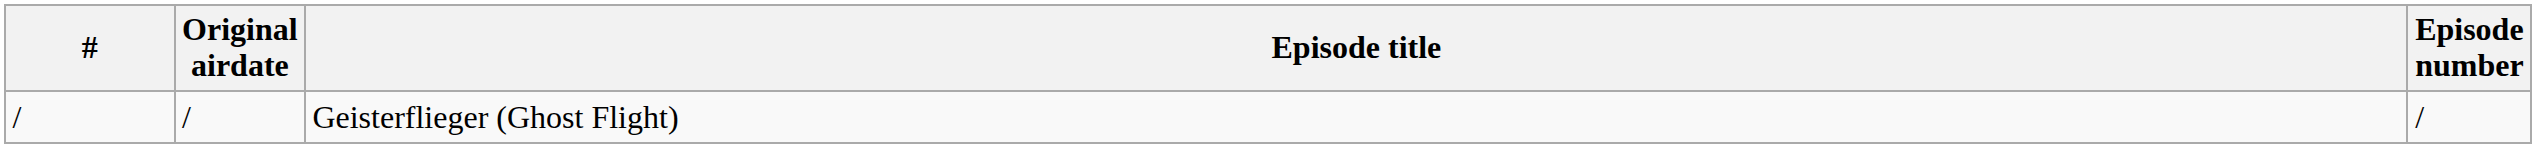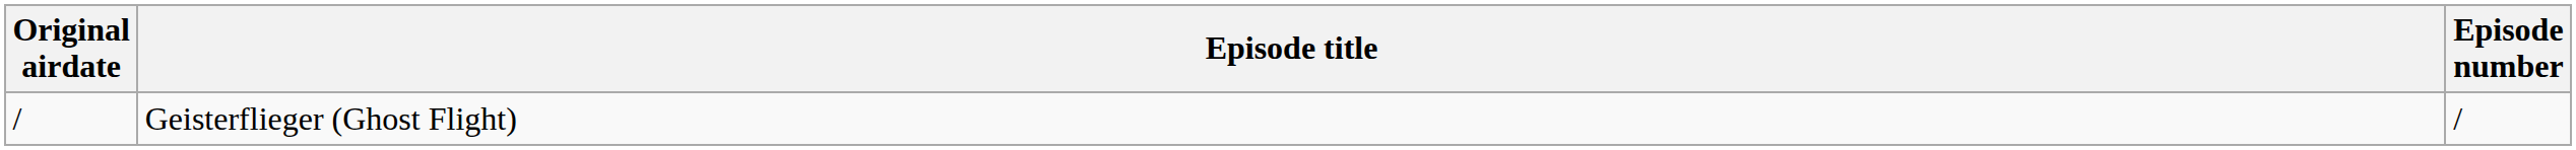 <table class="wikitable"  width="100%">
 <tr>
-<th>#</th>
 <th width="10px">Original airdate</th>
 <th>Episode title</th>
 <th width="10px">Episode number</th>
 </tr>
 <tr>
 <td>/</td>
-<td>/</td>
 <td>Geisterflieger (Ghost Flight)</td>
 <td>/</td>
 </tr>
 </table>
